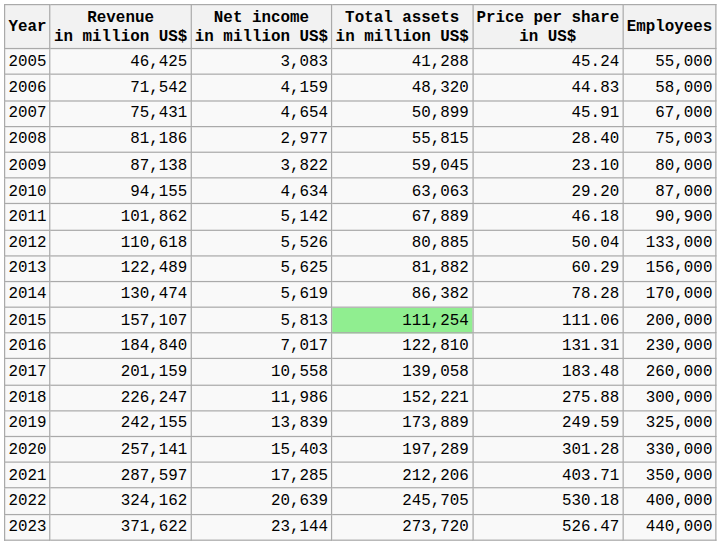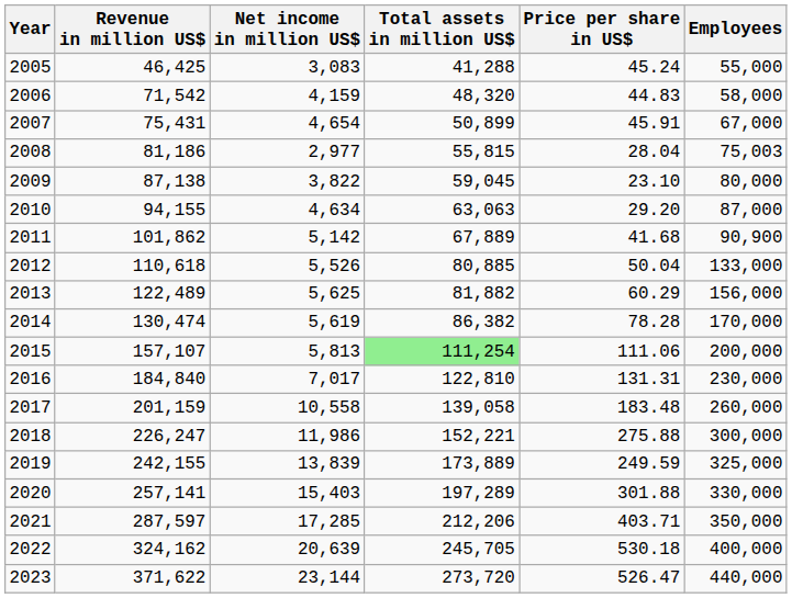 <table class="wikitable float-left" style="text-align: right;">
 <tr>
 <th>Year</th>
 <th>Revenue<br>in million US$</th>
 <th>Net income<br>in million US$</th>
 <th>Total assets<br>in million US$</th>
 <th>Price per share<br>in US$</th>
 <th>Employees</th>
 </tr>
 <tr>
 <td>2005</td>
 <td>46,425</td>
 <td>3,083</td>
 <td>41,288</td>
 <td>45.24</td>
 <td>55,000</td>
 </tr>
 <tr>
 <td>2006</td>
 <td>71,542</td>
 <td>4,159</td>
 <td>48,320</td>
 <td>44.83</td>
 <td>58,000</td>
 </tr>
 <tr>
 <td>2007</td>
 <td>75,431</td>
 <td>4,654</td>
 <td>50,899</td>
 <td>45.91</td>
 <td>67,000</td>
 </tr>
 <tr>
 <td>2008</td>
 <td>81,186</td>
 <td>2,977</td>
 <td>55,815</td>
-<td>28.40</td>
+<td>28.04</td>
 <td>75,003</td>
 </tr>
 <tr>
 <td>2009</td>
 <td>87,138</td>
 <td>3,822</td>
 <td>59,045</td>
 <td>23.10</td>
 <td>80,000</td>
 </tr>
 <tr>
 <td>2010</td>
 <td>94,155</td>
 <td>4,634</td>
 <td>63,063</td>
 <td>29.20</td>
 <td>87,000</td>
 </tr>
 <tr>
 <td>2011</td>
 <td>101,862</td>
 <td>5,142</td>
 <td>67,889</td>
-<td>46.18</td>
+<td>41.68</td>
 <td>90,900</td>
 </tr>
 <tr>
 <td>2012</td>
 <td>110,618</td>
 <td>5,526</td>
 <td>80,885</td>
 <td>50.04</td>
 <td>133,000</td>
 </tr>
 <tr>
 <td>2013</td>
 <td>122,489</td>
 <td>5,625</td>
 <td>81,882</td>
 <td>60.29</td>
 <td>156,000</td>
 </tr>
 <tr>
 <td>2014</td>
 <td>130,474</td>
 <td>5,619</td>
 <td>86,382</td>
 <td>78.28</td>
 <td>170,000</td>
 </tr>
 <tr>
 <td>2015</td>
 <td>157,107</td>
 <td>5,813</td>
 <td style="background: lightgreen;">111,254</td>
 <td>111.06</td>
 <td>200,000</td>
 </tr>
 <tr>
 <td>2016</td>
 <td>184,840</td>
 <td>7,017</td>
 <td>122,810</td>
 <td>131.31</td>
 <td>230,000</td>
 </tr>
 <tr>
 <td>2017</td>
 <td>201,159</td>
 <td>10,558</td>
 <td>139,058</td>
 <td>183.48</td>
 <td>260,000</td>
 </tr>
 <tr>
 <td>2018</td>
 <td>226,247</td>
 <td>11,986</td>
 <td>152,221</td>
 <td>275.88</td>
 <td>300,000</td>
 </tr>
 <tr>
 <td>2019</td>
 <td>242,155</td>
 <td>13,839</td>
 <td>173,889</td>
 <td>249.59</td>
 <td>325,000</td>
 </tr>
 <tr>
 <td>2020</td>
 <td>257,141</td>
 <td>15,403</td>
 <td>197,289</td>
-<td>301.28</td>
+<td>301.88</td>
 <td>330,000</td>
 </tr>
 <tr>
 <td>2021</td>
 <td>287,597</td>
 <td>17,285</td>
 <td>212,206</td>
 <td>403.71</td>
 <td>350,000</td>
 </tr>
 <tr>
 <td>2022</td>
 <td>324,162</td>
 <td>20,639</td>
 <td>245,705</td>
 <td>530.18</td>
 <td>400,000</td>
 </tr>
 <tr>
 <td>2023</td>
 <td>371,622</td>
 <td>23,144</td>
 <td>273,720</td>
 <td>526.47</td>
 <td>440,000</td>
 </tr>
 </table>
